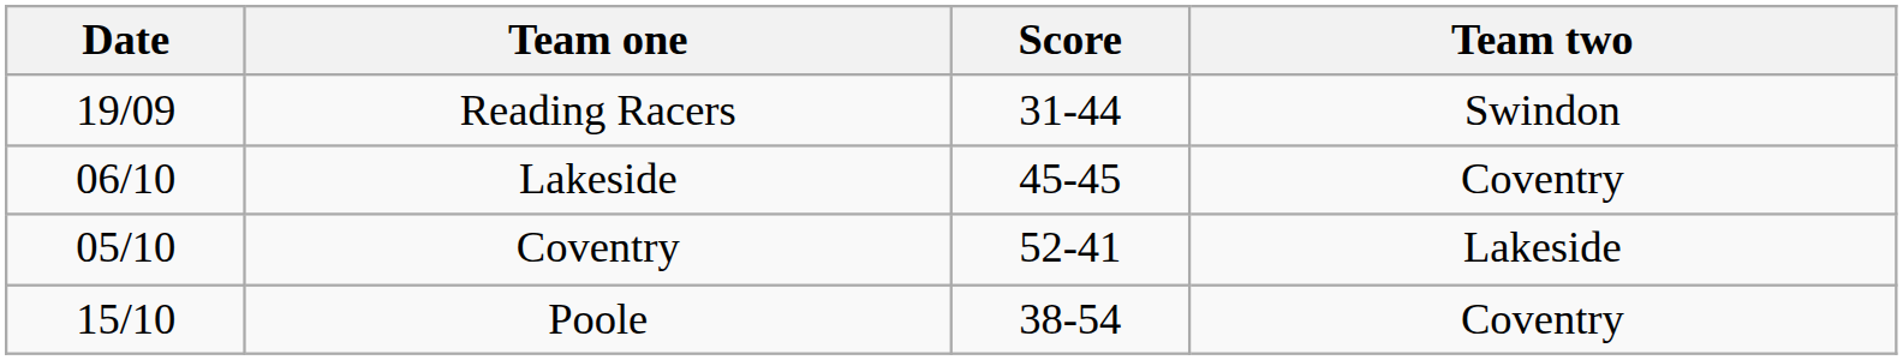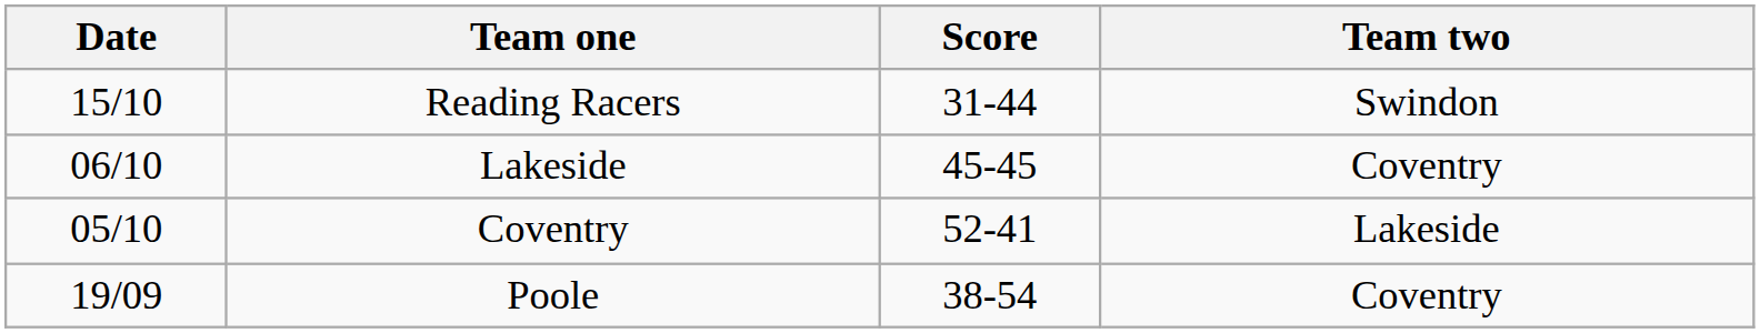 <table class="wikitable" style="text-align: center">
 <tr>
 <th width=80>Date</th>
 <th width=250>Team one</th>
 <th width=80>Score</th>
 <th width=250>Team two</th>
 </tr>
 <tr>
-<td>19/09</td>
+<td>15/10</td>
 <td>Reading Racers</td>
 <td>31-44</td>
 <td>Swindon</td>
 </tr>
 <tr>
 <td>06/10</td>
 <td>Lakeside</td>
 <td>45-45</td>
 <td>Coventry</td>
 </tr>
 <tr>
 <td>05/10</td>
 <td>Coventry</td>
 <td>52-41</td>
 <td>Lakeside</td>
 </tr>
 <tr>
-<td>15/10</td>
+<td>19/09</td>
 <td>Poole</td>
 <td>38-54</td>
 <td>Coventry</td>
 </tr>
 </table>
